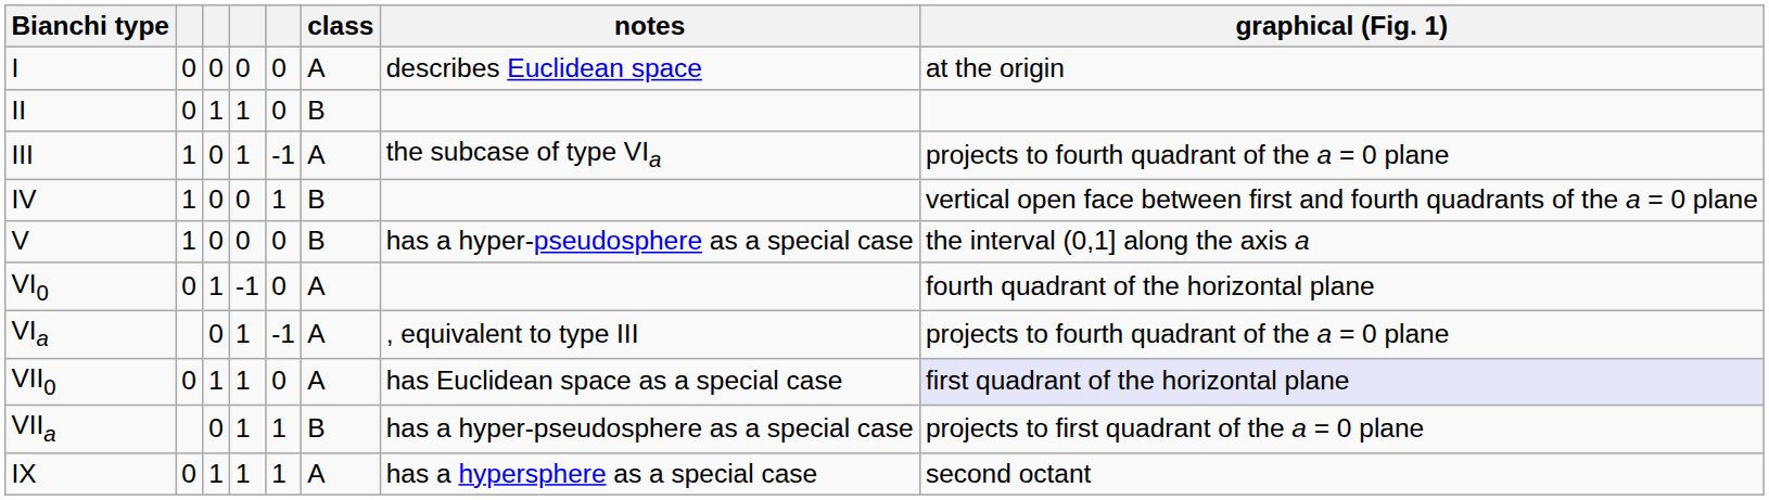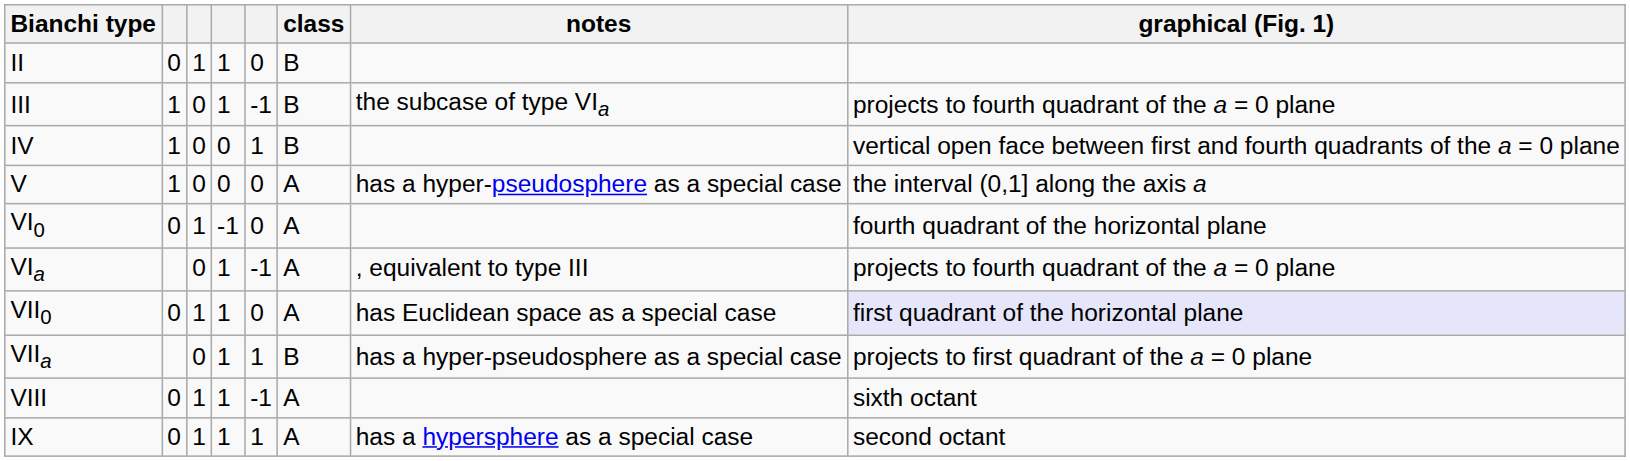 <table class="wikitable" align="center">
 <tr>
 <th>Bianchi type</th>
 <th></th>
 <th></th>
 <th></th>
 <th></th>
 <th>class</th>
 <th>notes</th>
 <th>graphical (Fig. 1)</th>
-</tr>
-<tr>
-<td>I</td>
-<td>0</td>
-<td>0</td>
-<td>0</td>
-<td>0</td>
-<td>A</td>
-<td>describes <a href='#'>Euclidean space</a></td>
-<td>at the origin</td>
 </tr>
 <tr>
 <td>II</td>
 <td>0</td>
 <td>1</td>
 <td>1</td>
 <td>0</td>
 <td>B</td>
 <td></td>
 <td></td>
 </tr>
 <tr>
 <td>III</td>
 <td>1</td>
 <td>0</td>
 <td>1</td>
 <td>-1</td>
-<td>A</td>
+<td>B</td>
 <td>the subcase of type VI<sub><em>a</em></sub></td>
 <td>projects to fourth quadrant of the <em>a</em> = 0 plane</td>
 </tr>
 <tr>
 <td>IV</td>
 <td>1</td>
 <td>0</td>
 <td>0</td>
 <td>1</td>
 <td>B</td>
 <td></td>
 <td>vertical open face between first and fourth quadrants of the <em>a</em> = 0 plane</td>
 </tr>
 <tr>
 <td>V</td>
 <td>1</td>
 <td>0</td>
 <td>0</td>
 <td>0</td>
-<td>B</td>
+<td>A</td>
 <td>has a hyper-<a href='#'>pseudosphere</a> as a special case</td>
 <td>the interval (0,1] along the axis <em>a</em></td>
 </tr>
 <tr>
 <td>VI<sub>0</sub></td>
 <td>0</td>
 <td>1</td>
 <td>-1</td>
 <td>0</td>
 <td>A</td>
 <td></td>
 <td>fourth quadrant of the horizontal plane</td>
 </tr>
 <tr>
 <td>VI<sub><em>a</em></sub></td>
 <td></td>
 <td>0</td>
 <td>1</td>
 <td>-1</td>
 <td>A</td>
 <td>, equivalent to type III</td>
 <td>projects to fourth quadrant of the <em>a</em> = 0 plane</td>
 </tr>
 <tr>
 <td>VII<sub>0</sub></td>
 <td>0</td>
 <td>1</td>
 <td>1</td>
 <td>0</td>
 <td>A</td>
 <td>has Euclidean space as a special case</td>
 <td style="background: lavender;">first quadrant of the horizontal plane</td>
 </tr>
 <tr>
 <td>VII<sub><em>a</em></sub></td>
 <td></td>
 <td>0</td>
 <td>1</td>
 <td>1</td>
 <td>B</td>
 <td>has a hyper-pseudosphere as a special case</td>
 <td>projects to first quadrant of the <em>a</em> = 0 plane</td>
 </tr>
 <tr>
+<td>VIII</td>
+<td>0</td>
+<td>1</td>
+<td>1</td>
+<td>-1</td>
+<td>A</td>
+<td></td>
+<td>sixth octant</td>
+</tr>
+<tr>
 <td>IX</td>
 <td>0</td>
 <td>1</td>
 <td>1</td>
 <td>1</td>
 <td>A</td>
 <td>has a <a href='#'>hypersphere</a> as a special case</td>
 <td>second octant</td>
 </tr>
 </table>
